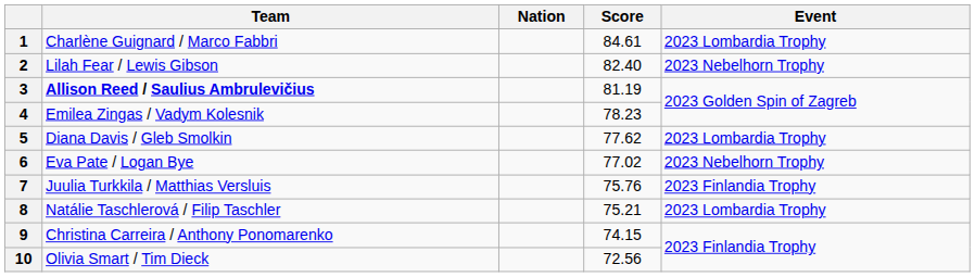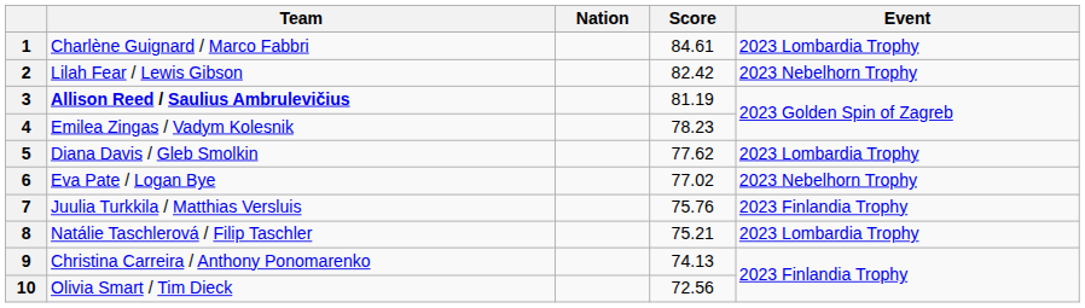 <table class="wikitable sortable" style="text-align:left; width:80%">
 <tr>
 <th scope="col"></th>
 <th scope="col">Team</th>
 <th scope="col">Nation</th>
 <th scope="col">Score</th>
 <th scope="col">Event</th>
 </tr>
 <tr>
 <th scope="row">1</th>
 <td><a href='#'>Charlène Guignard</a> / <a href='#'>Marco Fabbri</a></td>
 <td></td>
 <td style="text-align:center;">84.61</td>
 <td><a href='#'>2023 Lombardia Trophy</a></td>
 </tr>
 <tr>
 <th scope="row">2</th>
 <td><a href='#'>Lilah Fear</a> / <a href='#'>Lewis Gibson</a></td>
 <td></td>
-<td style="text-align:center;">82.40</td>
+<td style="text-align:center;">82.42</td>
 <td><a href='#'>2023 Nebelhorn Trophy</a></td>
 </tr>
 <tr>
 <th scope="row">3</th>
 <td><strong><a href='#'>Allison Reed</a> / <a href='#'>Saulius Ambrulevičius</a></strong></td>
 <td></td>
 <td style="text-align:center;">81.19</td>
 <td rowspan="2"><a href='#'>2023 Golden Spin of Zagreb</a></td>
 </tr>
 <tr>
 <th scope="row">4</th>
 <td><a href='#'>Emilea Zingas</a> / <a href='#'>Vadym Kolesnik</a></td>
 <td></td>
 <td style="text-align:center;">78.23</td>
 </tr>
 <tr>
 <th scope="row">5</th>
 <td><a href='#'>Diana Davis</a> / <a href='#'>Gleb Smolkin</a></td>
 <td></td>
 <td style="text-align:center;">77.62</td>
 <td><a href='#'>2023 Lombardia Trophy</a></td>
 </tr>
 <tr>
 <th scope="row">6</th>
 <td><a href='#'>Eva Pate</a> / <a href='#'>Logan Bye</a></td>
 <td></td>
 <td style="text-align:center;">77.02</td>
 <td><a href='#'>2023 Nebelhorn Trophy</a></td>
 </tr>
 <tr>
 <th scope="row">7</th>
 <td><a href='#'>Juulia Turkkila</a> / <a href='#'>Matthias Versluis</a></td>
 <td></td>
 <td style="text-align:center;">75.76</td>
 <td><a href='#'>2023 Finlandia Trophy</a></td>
 </tr>
 <tr>
 <th scope="row">8</th>
 <td><a href='#'>Natálie Taschlerová</a> / <a href='#'>Filip Taschler</a></td>
 <td></td>
 <td style="text-align:center;">75.21</td>
 <td><a href='#'>2023 Lombardia Trophy</a></td>
 </tr>
 <tr>
 <th scope="row">9</th>
 <td><a href='#'>Christina Carreira</a> / <a href='#'>Anthony Ponomarenko</a></td>
 <td></td>
-<td style="text-align:center;">74.15</td>
+<td style="text-align:center;">74.13</td>
 <td rowspan="2"><a href='#'>2023 Finlandia Trophy</a></td>
 </tr>
 <tr>
 <th scope="row">10</th>
 <td><a href='#'>Olivia Smart</a> / <a href='#'>Tim Dieck</a></td>
 <td></td>
 <td style="text-align:center;">72.56</td>
 </tr>
 </table>
